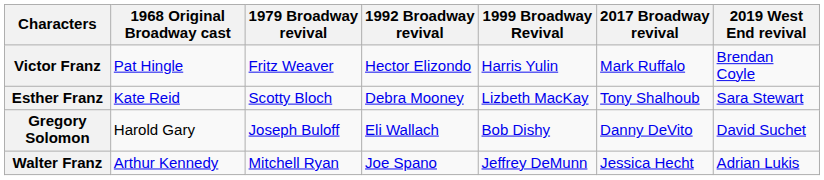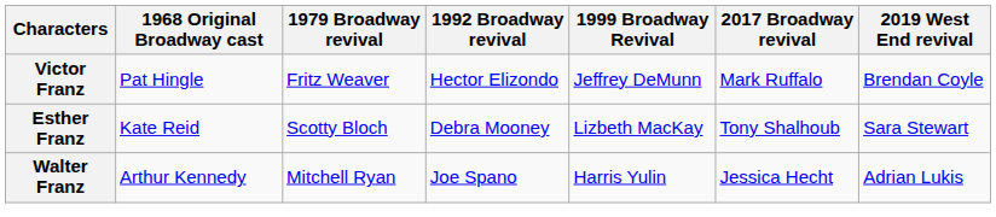 <table class="wikitable" style="width:1000;">
 <tr>
 <th>Characters</th>
 <th>1968 Original Broadway cast</th>
 <th>1979 Broadway revival</th>
 <th>1992 Broadway revival</th>
 <th>1999 Broadway Revival</th>
 <th>2017 Broadway revival</th>
 <th>2019 West End revival</th>
 </tr>
 <tr>
 <th>Victor Franz</th>
 <td><a href='#'>Pat Hingle</a></td>
 <td><a href='#'>Fritz Weaver</a></td>
 <td><a href='#'>Hector Elizondo</a></td>
-<td><a href='#'>Harris Yulin</a></td>
+<td><a href='#'>Jeffrey DeMunn</a></td>
 <td><a href='#'>Mark Ruffalo</a></td>
 <td><a href='#'>Brendan Coyle</a></td>
 </tr>
 <tr>
 <th>Esther Franz</th>
 <td><a href='#'>Kate Reid</a></td>
 <td><a href='#'>Scotty Bloch</a></td>
 <td><a href='#'>Debra Mooney</a></td>
 <td><a href='#'>Lizbeth MacKay</a></td>
 <td><a href='#'>Tony Shalhoub</a></td>
 <td><a href='#'>Sara Stewart</a></td>
 </tr>
 <tr>
-<th>Gregory Solomon</th>
-<td>Harold Gary</td>
-<td><a href='#'>Joseph Buloff</a></td>
-<td><a href='#'>Eli Wallach</a></td>
-<td><a href='#'>Bob Dishy</a></td>
-<td><a href='#'>Danny DeVito</a></td>
-<td><a href='#'>David Suchet</a></td>
-</tr>
-<tr>
 <th>Walter Franz</th>
 <td><a href='#'>Arthur Kennedy</a></td>
 <td><a href='#'>Mitchell Ryan</a></td>
 <td><a href='#'>Joe Spano</a></td>
-<td><a href='#'>Jeffrey DeMunn</a></td>
+<td><a href='#'>Harris Yulin</a></td>
 <td><a href='#'>Jessica Hecht</a></td>
 <td><a href='#'>Adrian Lukis</a></td>
 </tr>
 </table>
